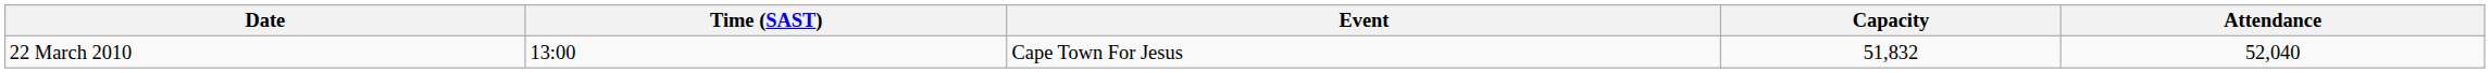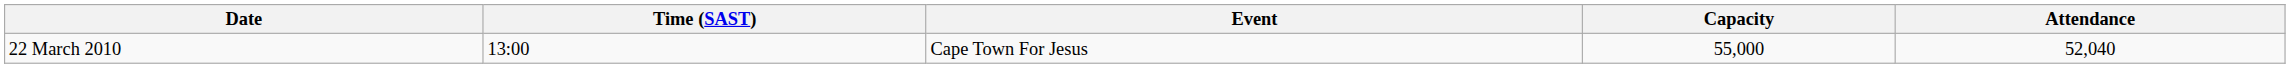 <table class="wikitable"  style="text-align:left; width:100%;">
 <tr>
 <th>Date</th>
 <th>Time (<a href='#'>SAST</a>)</th>
 <th>Event</th>
 <th>Capacity</th>
 <th>Attendance</th>
 </tr>
 <tr>
 <td>22 March 2010</td>
 <td>13:00</td>
 <td>Cape Town For Jesus</td>
-<td style="text-align:center;">51,832</td>
+<td style="text-align:center;">55,000</td>
 <td style="text-align:center;">52,040</td>
 </tr>
 </table>
